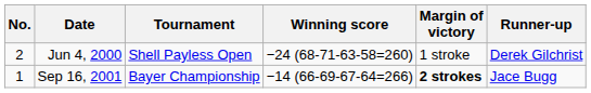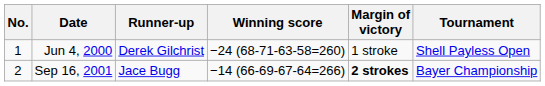 <table class="wikitable" style="font-size:95%;">
 <tr>
 <th>No.</th>
 <th>Date</th>
-<th>Tournament</th>
+<th>Runner-up</th>
 <th>Winning score</th>
 <th>Margin of<br>victory</th>
-<th>Runner-up</th>
+<th>Tournament</th>
+</tr>
+<tr>
+<td align=center>1</td>
+<td align=right>Jun 4, <a href='#'>2000</a></td>
+<td> <a href='#'>Derek Gilchrist</a></td>
+<td>−24 (68-71-63-58=260)</td>
+<td>1 stroke</td>
+<td><a href='#'>Shell Payless Open</a></td>
 </tr>
 <tr>
 <td align=center>2</td>
-<td align=right>Jun 4, <a href='#'>2000</a></td>
-<td><a href='#'>Shell Payless Open</a></td>
-<td>−24 (68-71-63-58=260)</td>
-<td>1 stroke</td>
-<td> <a href='#'>Derek Gilchrist</a></td>
-</tr>
-<tr>
-<td align=center>1</td>
 <td align=right>Sep 16, <a href='#'>2001</a></td>
-<td><a href='#'>Bayer Championship</a></td>
+<td> <a href='#'>Jace Bugg</a></td>
 <td>−14 (66-69-67-64=266)</td>
 <td><strong>2 strokes</strong></td>
-<td> <a href='#'>Jace Bugg</a></td>
+<td><a href='#'>Bayer Championship</a></td>
 </tr>
 </table>
